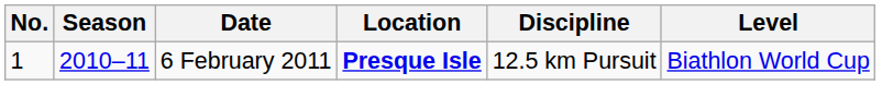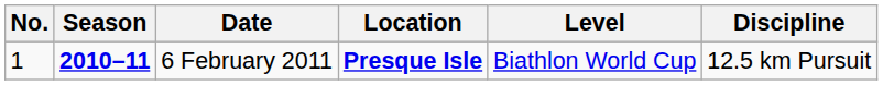 <table class="wikitable">
 <tr>
 <th>No.</th>
 <th>Season</th>
 <th>Date</th>
 <th>Location</th>
+<th>Level</th>
 <th>Discipline</th>
-<th>Level</th>
 </tr>
 <tr>
 <td>1</td>
-<td><a href='#'>2010–11</a></td>
+<td><strong><a href='#'>2010–11</a></strong></td>
 <td>6 February 2011</td>
 <td><strong> <a href='#'>Presque Isle</a></strong></td>
+<td><a href='#'>Biathlon World Cup</a></td>
 <td>12.5 km Pursuit</td>
-<td><a href='#'>Biathlon World Cup</a></td>
 </tr>
 </table>
